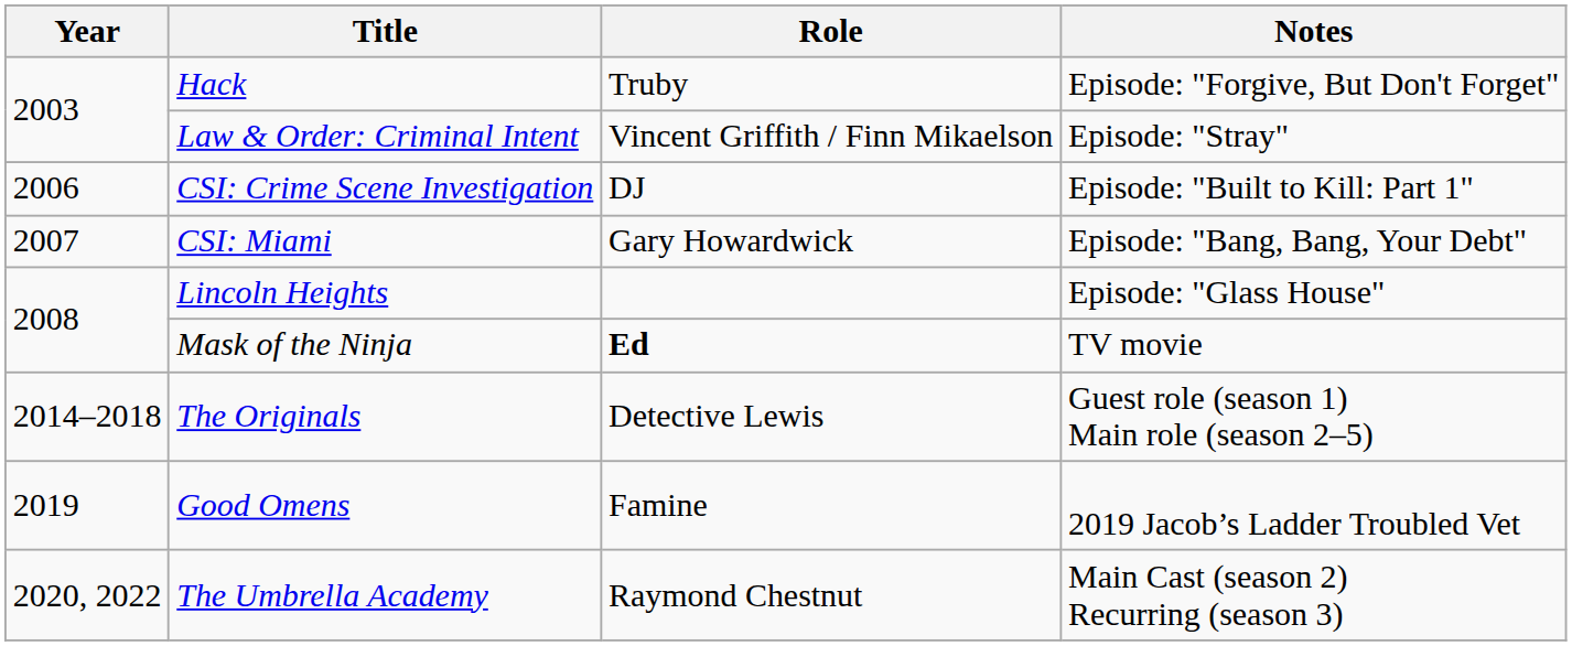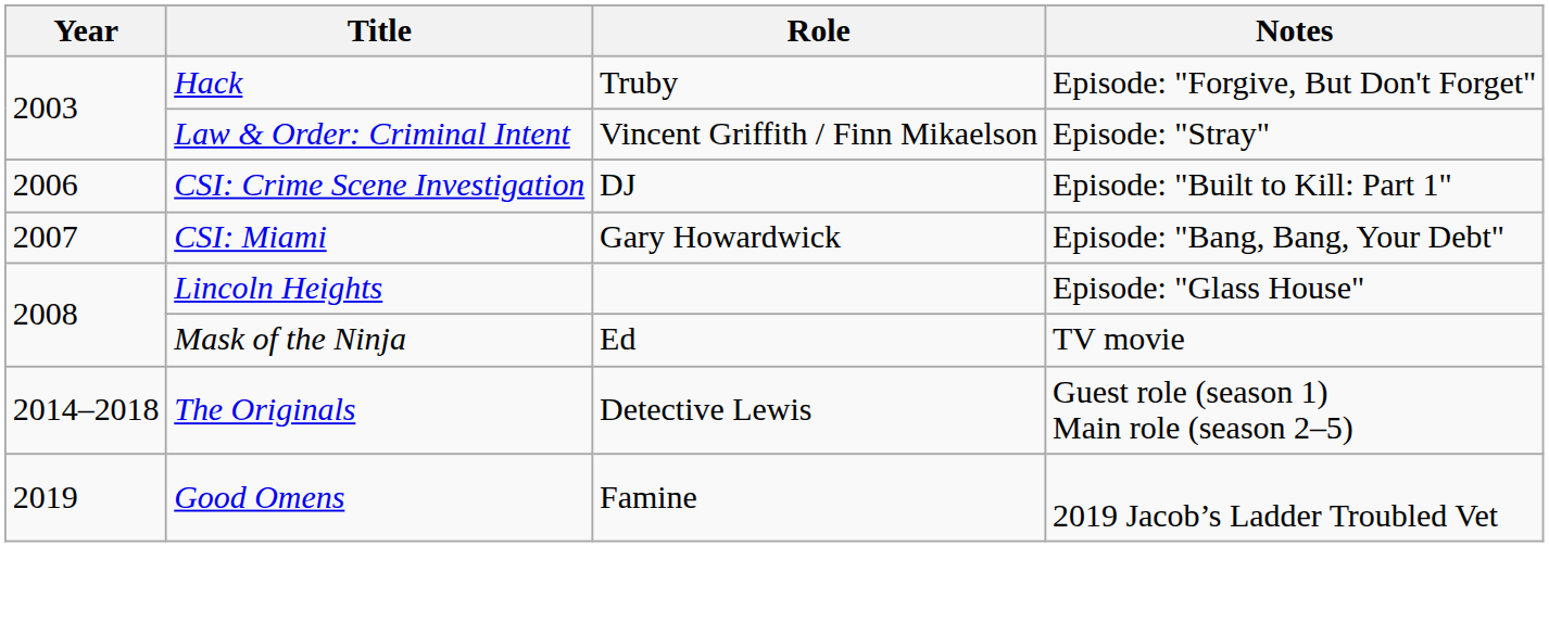 <table class="wikitable sortable">
 <tr>
 <th>Year</th>
 <th>Title</th>
 <th>Role</th>
 <th class="unsortable">Notes</th>
 </tr>
 <tr>
 <td rowspan="2">2003</td>
 <td><em><a href='#'>Hack</a></em></td>
 <td>Truby</td>
 <td>Episode: "Forgive, But Don't Forget"</td>
 </tr>
 <tr>
 <td><em><a href='#'>Law & Order: Criminal Intent</a></em></td>
 <td>Vincent Griffith / Finn Mikaelson</td>
 <td>Episode: "Stray"</td>
 </tr>
 <tr>
 <td>2006</td>
 <td><em><a href='#'>CSI: Crime Scene Investigation</a></em></td>
 <td>DJ</td>
 <td>Episode: "Built to Kill: Part 1"</td>
 </tr>
 <tr>
 <td>2007</td>
 <td><em><a href='#'>CSI: Miami</a></em></td>
 <td>Gary Howardwick</td>
 <td>Episode: "Bang, Bang, Your Debt"</td>
 </tr>
 <tr>
 <td rowspan="2">2008</td>
 <td><em><a href='#'>Lincoln Heights</a></em></td>
 <td></td>
 <td>Episode: "Glass House"</td>
 </tr>
 <tr>
 <td><em>Mask of the Ninja</em></td>
-<td><strong>Ed</strong></td>
+<td>Ed</td>
 <td>TV movie</td>
 </tr>
 <tr>
 <td>2014–2018</td>
 <td><em><a href='#'>The Originals</a></em></td>
 <td>Detective Lewis</td>
 <td>Guest role (season 1)<br>Main role (season 2–5)</td>
 </tr>
 <tr>
 <td>2019</td>
 <td><em><a href='#'>Good Omens</a></em></td>
 <td>Famine</td>
 <td><br>2019 Jacob’s Ladder Troubled Vet</td>
 </tr>
-<tr>
-<td>2020, 2022</td>
-<td><em><a href='#'>The Umbrella Academy</a></em></td>
-<td>Raymond Chestnut </td>
-<td>Main Cast (season 2)<br> Recurring (season 3)</td>
-</tr>
 </table>
